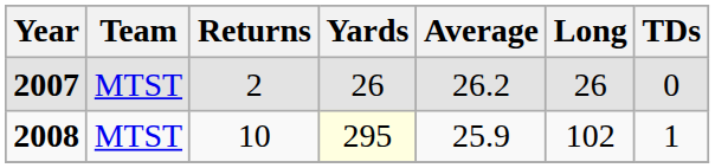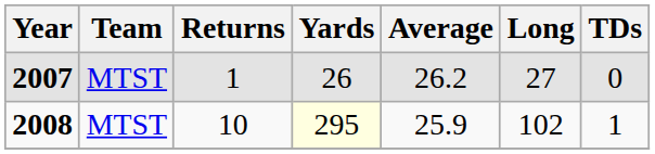 <table class="wikitable" style="text-align:center;">
 <tr>
 <th>Year</th>
 <th>Team</th>
 <th>Returns</th>
 <th>Yards</th>
 <th>Average</th>
 <th>Long</th>
 <th>TDs</th>
 </tr>
 <tr style="background:#e3e3e3;">
 <td><strong>2007</strong></td>
 <td><a href='#'>MTST</a></td>
-<td>2</td>
+<td>1</td>
 <td>26</td>
 <td>26.2</td>
-<td>26</td>
+<td>27</td>
 <td>0</td>
 </tr>
 <tr>
 <td><strong>2008</strong></td>
 <td><a href='#'>MTST</a></td>
 <td>10</td>
 <td style="background: lightyellow;">295</td>
 <td>25.9</td>
 <td>102</td>
 <td>1</td>
 </tr>
 <tr style="background:#e3e3e3;"|>
 </tr>
 </table>
